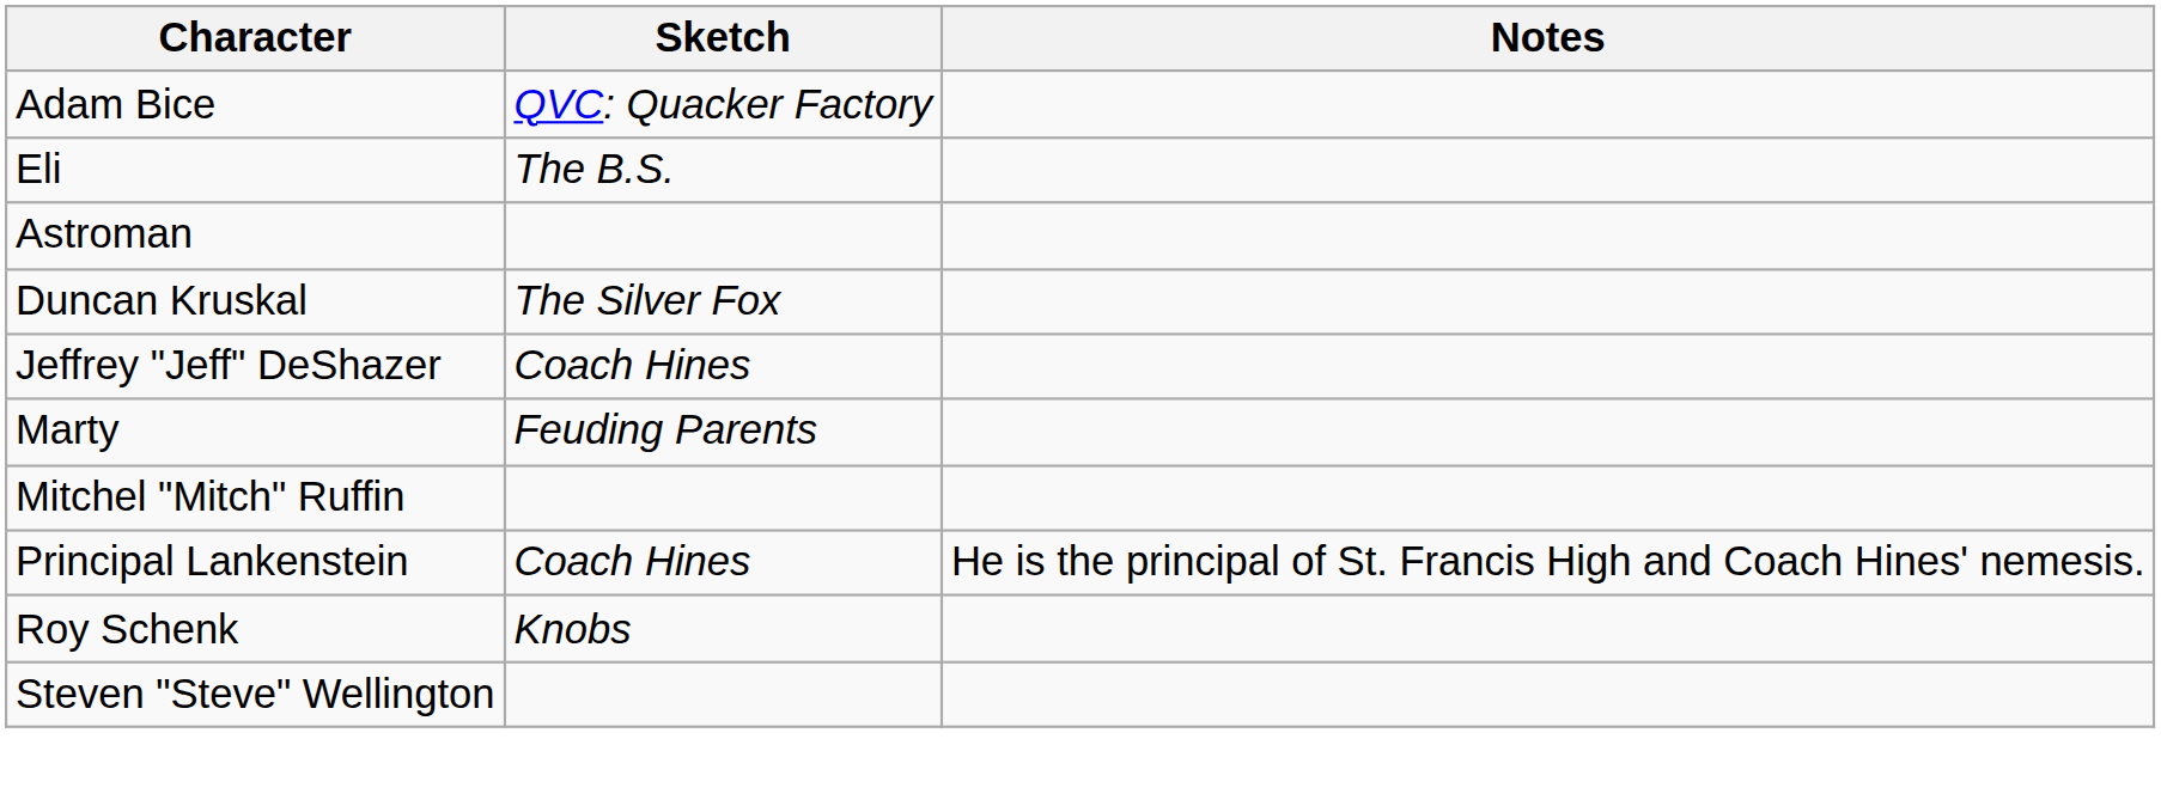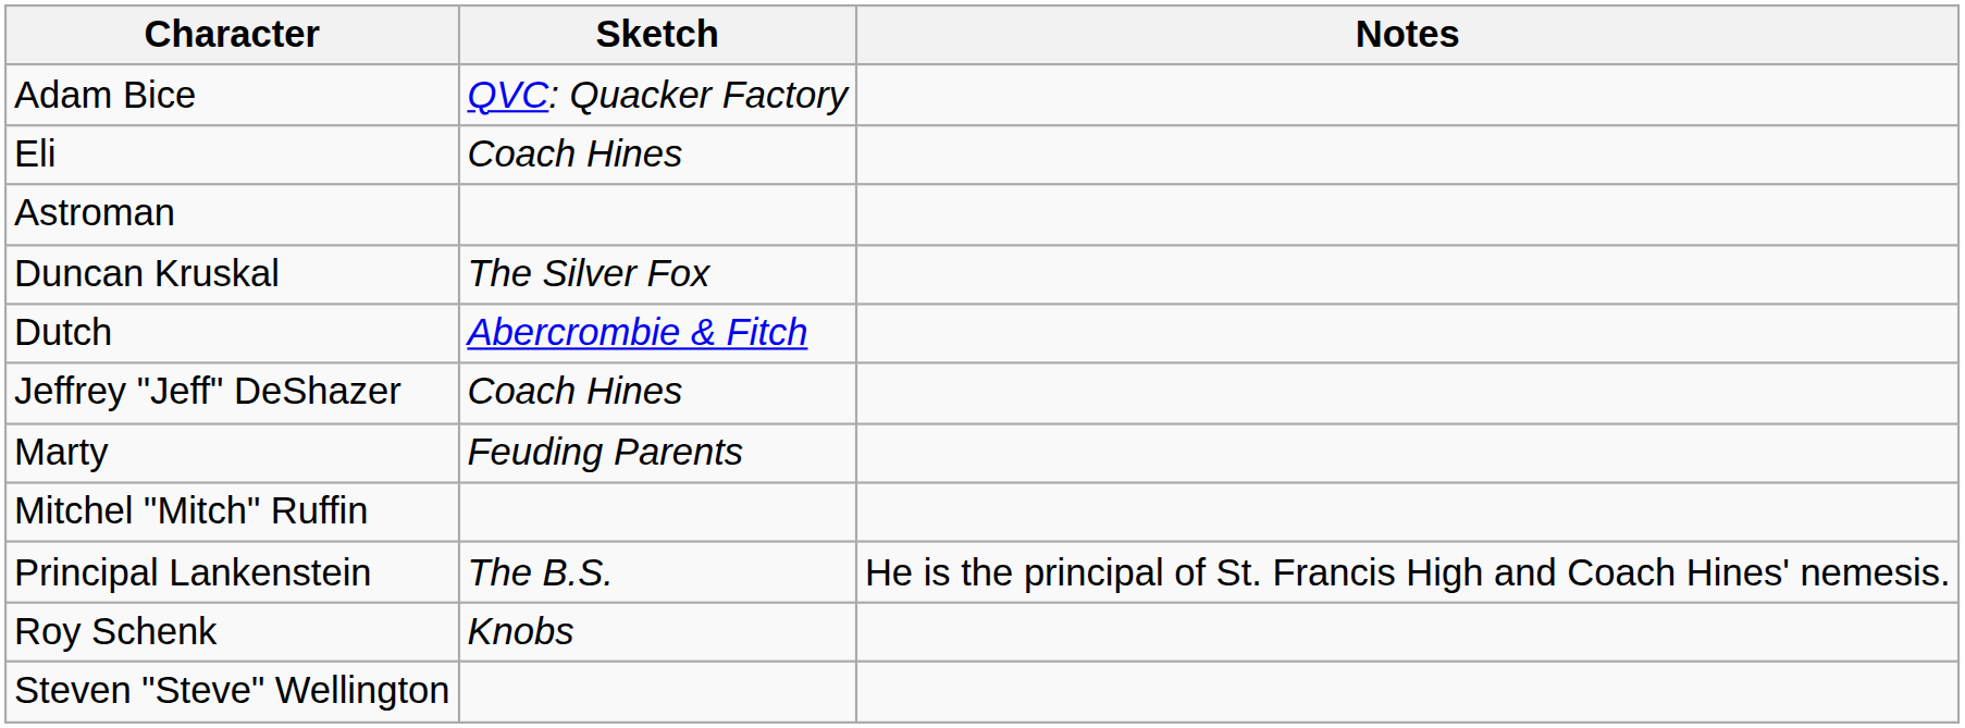 <table class="wikitable sortable">
 <tr>
 <th>Character</th>
 <th>Sketch</th>
 <th>Notes</th>
 </tr>
 <tr>
 <td>Adam Bice</td>
 <td><em><a href='#'>QVC</a>: Quacker Factory</em></td>
 <td></td>
 </tr>
 <tr>
 <td>Eli</td>
-<td><em>The B.S.</em></td>
+<td><em>Coach Hines</em></td>
 <td></td>
 </tr>
 <tr>
 <td>Astroman</td>
 <td></td>
 <td></td>
 </tr>
 <tr>
 <td>Duncan Kruskal</td>
 <td><em>The Silver Fox</em></td>
+<td></td>
+</tr>
+<tr>
+<td>Dutch</td>
+<td><em><a href='#'>Abercrombie & Fitch</a></em></td>
 <td></td>
 </tr>
 <tr>
 <td>Jeffrey "Jeff" DeShazer</td>
 <td><em>Coach Hines</em></td>
 <td></td>
 </tr>
 <tr>
 <td>Marty</td>
 <td><em>Feuding Parents</em></td>
 <td></td>
 </tr>
 <tr>
 <td>Mitchel "Mitch" Ruffin</td>
 <td></td>
 <td></td>
 </tr>
 <tr>
 <td>Principal Lankenstein</td>
-<td><em>Coach Hines</em></td>
+<td><em>The B.S.</em></td>
 <td>He is the principal of St. Francis High and Coach Hines' nemesis.</td>
 </tr>
 <tr>
 <td>Roy Schenk</td>
 <td><em>Knobs</em></td>
 <td></td>
 </tr>
 <tr>
 <td>Steven "Steve" Wellington</td>
 <td></td>
 <td></td>
 </tr>
 </table>
